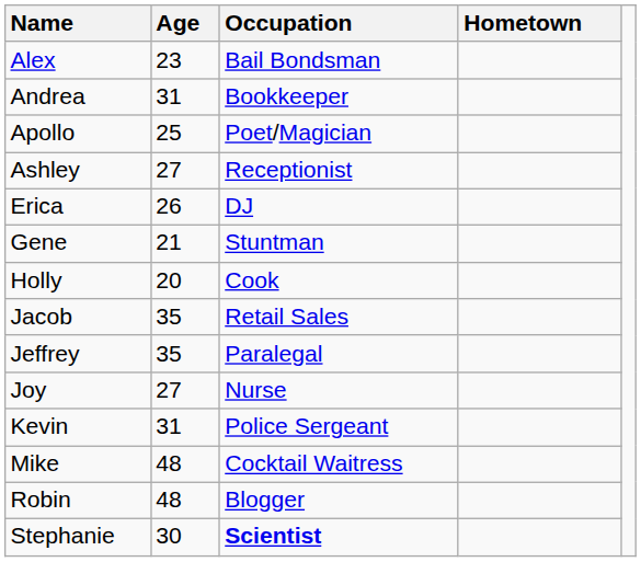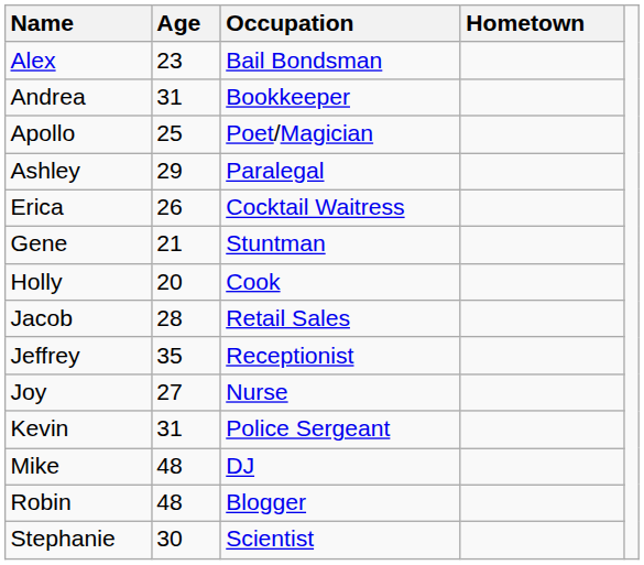 <table class="wikitable sortable" style="width: 70%">
 <tr>
 <th style="text-align:left">Name</th>
 <th style="text-align:left">Age</th>
 <th style="text-align:left">Occupation</th>
 <th style="text-align:left">Hometown</th>
 <td class="unsortable" rowspan="15"></td>
 </tr>
 <tr>
 <td><a href='#'>Alex</a></td>
 <td>23</td>
 <td><a href='#'>Bail Bondsman</a></td>
 <td></td>
 </tr>
 <tr>
 <td>Andrea</td>
 <td>31</td>
 <td><a href='#'>Bookkeeper</a></td>
 <td></td>
 </tr>
 <tr>
 <td>Apollo</td>
 <td>25</td>
 <td><a href='#'>Poet</a>/<a href='#'>Magician</a></td>
 <td></td>
 </tr>
 <tr>
 <td>Ashley</td>
-<td>27</td>
-<td><a href='#'>Receptionist</a></td>
+<td>29</td>
+<td><a href='#'>Paralegal</a></td>
 <td></td>
 </tr>
 <tr>
 <td>Erica</td>
 <td>26</td>
-<td><a href='#'>DJ</a></td>
+<td><a href='#'>Cocktail Waitress</a></td>
 <td></td>
 </tr>
 <tr>
 <td>Gene</td>
 <td>21</td>
 <td><a href='#'>Stuntman</a></td>
 <td></td>
 </tr>
 <tr>
 <td>Holly</td>
 <td>20</td>
 <td><a href='#'>Cook</a></td>
 <td></td>
 </tr>
 <tr>
 <td>Jacob</td>
-<td>35</td>
+<td>28</td>
 <td><a href='#'>Retail Sales</a></td>
 <td></td>
 </tr>
 <tr>
 <td>Jeffrey</td>
 <td>35</td>
-<td><a href='#'>Paralegal</a></td>
+<td><a href='#'>Receptionist</a></td>
 <td></td>
 </tr>
 <tr>
 <td>Joy</td>
 <td>27</td>
 <td><a href='#'>Nurse</a></td>
 <td></td>
 </tr>
 <tr>
 <td>Kevin</td>
 <td>31</td>
 <td><a href='#'>Police Sergeant</a></td>
 <td></td>
 </tr>
 <tr>
 <td>Mike</td>
 <td>48</td>
-<td><a href='#'>Cocktail Waitress</a></td>
+<td><a href='#'>DJ</a></td>
 <td></td>
 </tr>
 <tr>
 <td>Robin</td>
 <td>48</td>
 <td><a href='#'>Blogger</a></td>
 <td></td>
 </tr>
 <tr>
 <td>Stephanie</td>
 <td>30</td>
-<td><strong><a href='#'>Scientist</a></strong></td>
+<td><a href='#'>Scientist</a></td>
 <td></td>
 </tr>
 </table>
